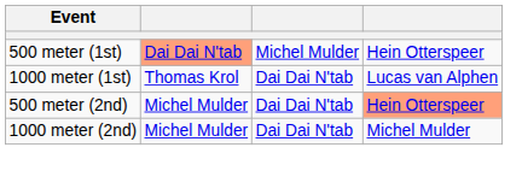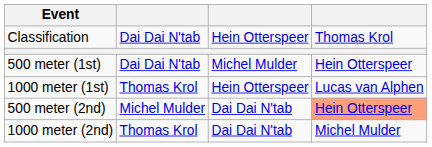 <table class="wikitable">
 <tr>
 <th>Event</th>
 <th></th>
 <th></th>
 <th></th>
 </tr>
 <tr>
+<td>Classification</td>
+<td><a href='#'>Dai Dai N'tab</a></td>
+<td><a href='#'>Hein Otterspeer</a></td>
+<td><a href='#'>Thomas Krol</a></td>
+</tr>
+<tr>
 <th Colspan=4></th>
 </tr>
 <tr>
 <td>500 meter (1st)</td>
-<td style="background: lightsalmon;"><a href='#'>Dai Dai N'tab</a></td>
+<td><a href='#'>Dai Dai N'tab</a></td>
 <td><a href='#'>Michel Mulder</a></td>
 <td><a href='#'>Hein Otterspeer</a></td>
 </tr>
 <tr>
 <td>1000 meter (1st)</td>
 <td><a href='#'>Thomas Krol</a></td>
-<td><a href='#'>Dai Dai N'tab</a></td>
+<td><a href='#'>Hein Otterspeer</a></td>
 <td><a href='#'>Lucas van Alphen</a></td>
 </tr>
 <tr>
 <td>500 meter (2nd)</td>
 <td><a href='#'>Michel Mulder</a></td>
 <td><a href='#'>Dai Dai N'tab</a></td>
 <td style="background: lightsalmon;"><a href='#'>Hein Otterspeer</a></td>
 </tr>
 <tr>
 <td>1000 meter (2nd)</td>
-<td><a href='#'>Michel Mulder</a></td>
+<td><a href='#'>Thomas Krol</a></td>
 <td><a href='#'>Dai Dai N'tab</a></td>
 <td><a href='#'>Michel Mulder</a></td>
 </tr>
 </table>
